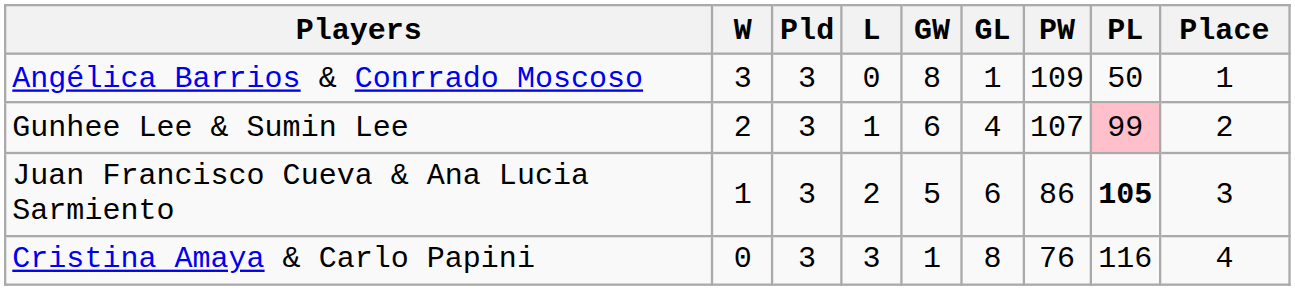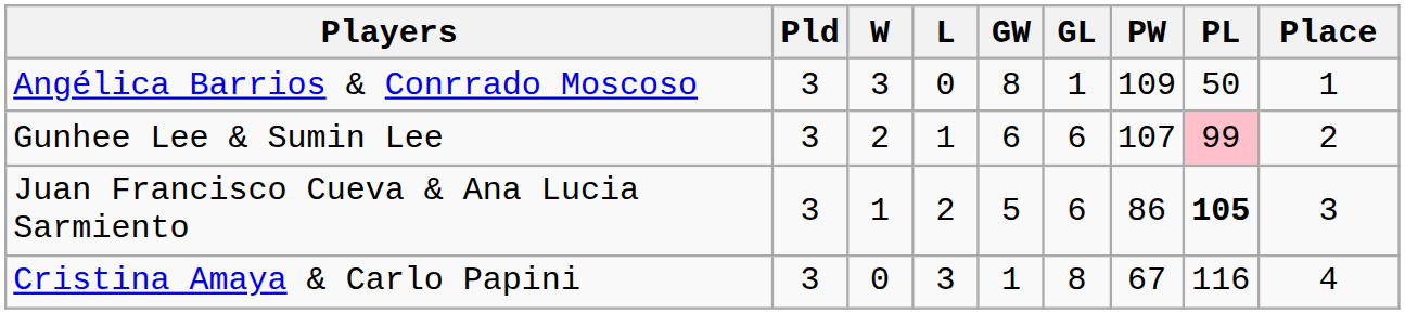 <table class=wikitable style="text-align:center">
 <tr>
 <th width=300>Players</th>
+<th width=20>Pld</th>
 <th width=20>W</th>
-<th width=20>Pld</th>
 <th width=20>L</th>
 <th width=20>GW</th>
 <th width=20>GL</th>
 <th width=20>PW</th>
 <th width=20>PL</th>
 <th width=50>Place</th>
 </tr>
 <tr>
 <td align="left"> <a href='#'>Angélica Barrios</a> & <a href='#'>Conrrado Moscoso</a></td>
 <td>3</td>
 <td>3</td>
 <td>0</td>
 <td>8</td>
 <td>1</td>
 <td>109</td>
 <td>50</td>
 <td>1</td>
 </tr>
 <tr>
 <td align=left> Gunhee Lee & Sumin Lee</td>
+<td>3</td>
 <td>2</td>
-<td>3</td>
 <td>1</td>
 <td>6</td>
-<td>4</td>
+<td>6</td>
 <td>107</td>
 <td style="background: pink;">99</td>
 <td>2</td>
 </tr>
 <tr>
 <td align=left> Juan Francisco Cueva & Ana Lucia Sarmiento</td>
+<td>3</td>
 <td>1</td>
-<td>3</td>
 <td>2</td>
 <td>5</td>
 <td>6</td>
 <td>86</td>
 <td><strong>105</strong></td>
 <td>3</td>
 </tr>
 <tr>
 <td align=left> <a href='#'>Cristina Amaya</a> & Carlo Papini</td>
+<td>3</td>
 <td>0</td>
-<td>3</td>
 <td>3</td>
 <td>1</td>
 <td>8</td>
-<td>76</td>
+<td>67</td>
 <td>116</td>
 <td>4</td>
 </tr>
 </table>
